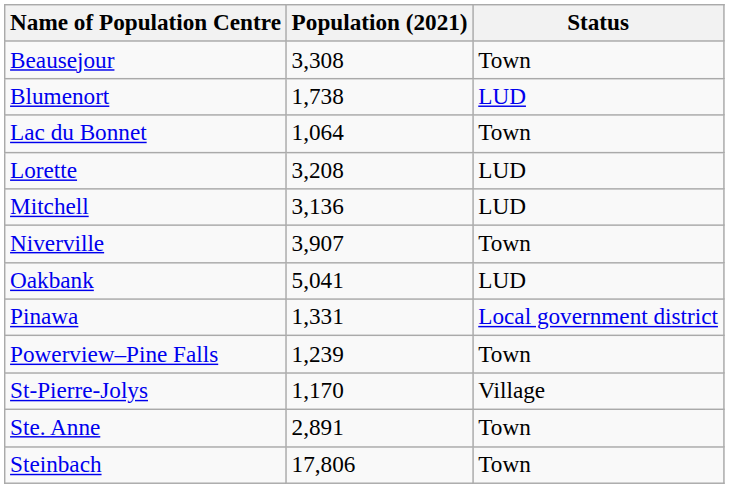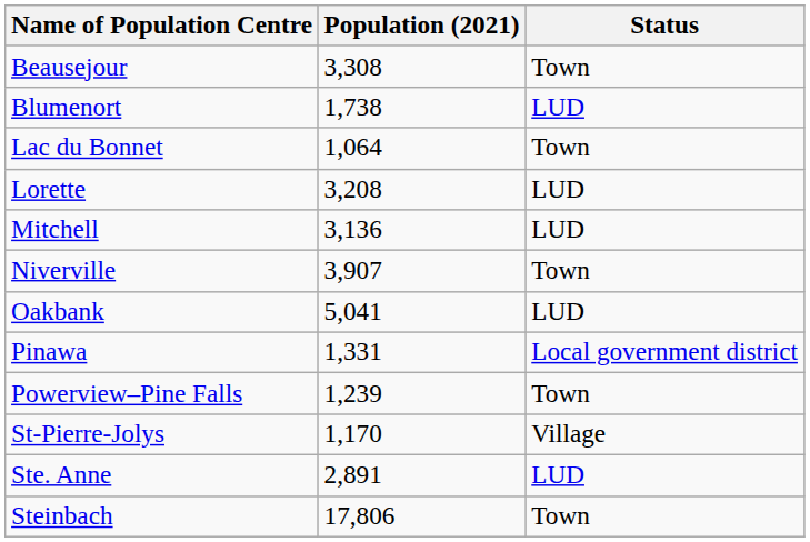 <table class="wikitable sortable">
 <tr>
 <th>Name of Population Centre</th>
 <th>Population (2021)</th>
 <th>Status</th>
 </tr>
 <tr>
 <td><a href='#'>Beausejour</a></td>
 <td>3,308</td>
 <td>Town</td>
 </tr>
 <tr>
 <td><a href='#'>Blumenort</a></td>
 <td>1,738</td>
 <td><a href='#'>LUD</a></td>
 </tr>
 <tr>
 <td><a href='#'>Lac du Bonnet</a></td>
 <td>1,064</td>
 <td>Town</td>
 </tr>
 <tr>
 <td><a href='#'>Lorette</a></td>
 <td>3,208</td>
 <td>LUD</td>
 </tr>
 <tr>
 <td><a href='#'>Mitchell</a></td>
 <td>3,136</td>
 <td>LUD</td>
 </tr>
 <tr>
 <td><a href='#'>Niverville</a></td>
 <td>3,907</td>
 <td>Town</td>
 </tr>
 <tr>
 <td><a href='#'>Oakbank</a></td>
 <td>5,041</td>
 <td>LUD</td>
 </tr>
 <tr>
 <td><a href='#'>Pinawa</a></td>
 <td>1,331</td>
 <td><a href='#'>Local government district</a></td>
 </tr>
 <tr>
 <td><a href='#'>Powerview–Pine Falls</a></td>
 <td>1,239</td>
 <td>Town</td>
 </tr>
 <tr>
 <td><a href='#'>St-Pierre-Jolys</a></td>
 <td>1,170</td>
 <td>Village</td>
 </tr>
 <tr>
 <td><a href='#'>Ste. Anne</a></td>
 <td>2,891</td>
-<td>Town</td>
+<td><a href='#'>LUD</a></td>
 </tr>
 <tr>
 <td><a href='#'>Steinbach</a></td>
 <td>17,806</td>
 <td>Town</td>
 </tr>
 </table>
